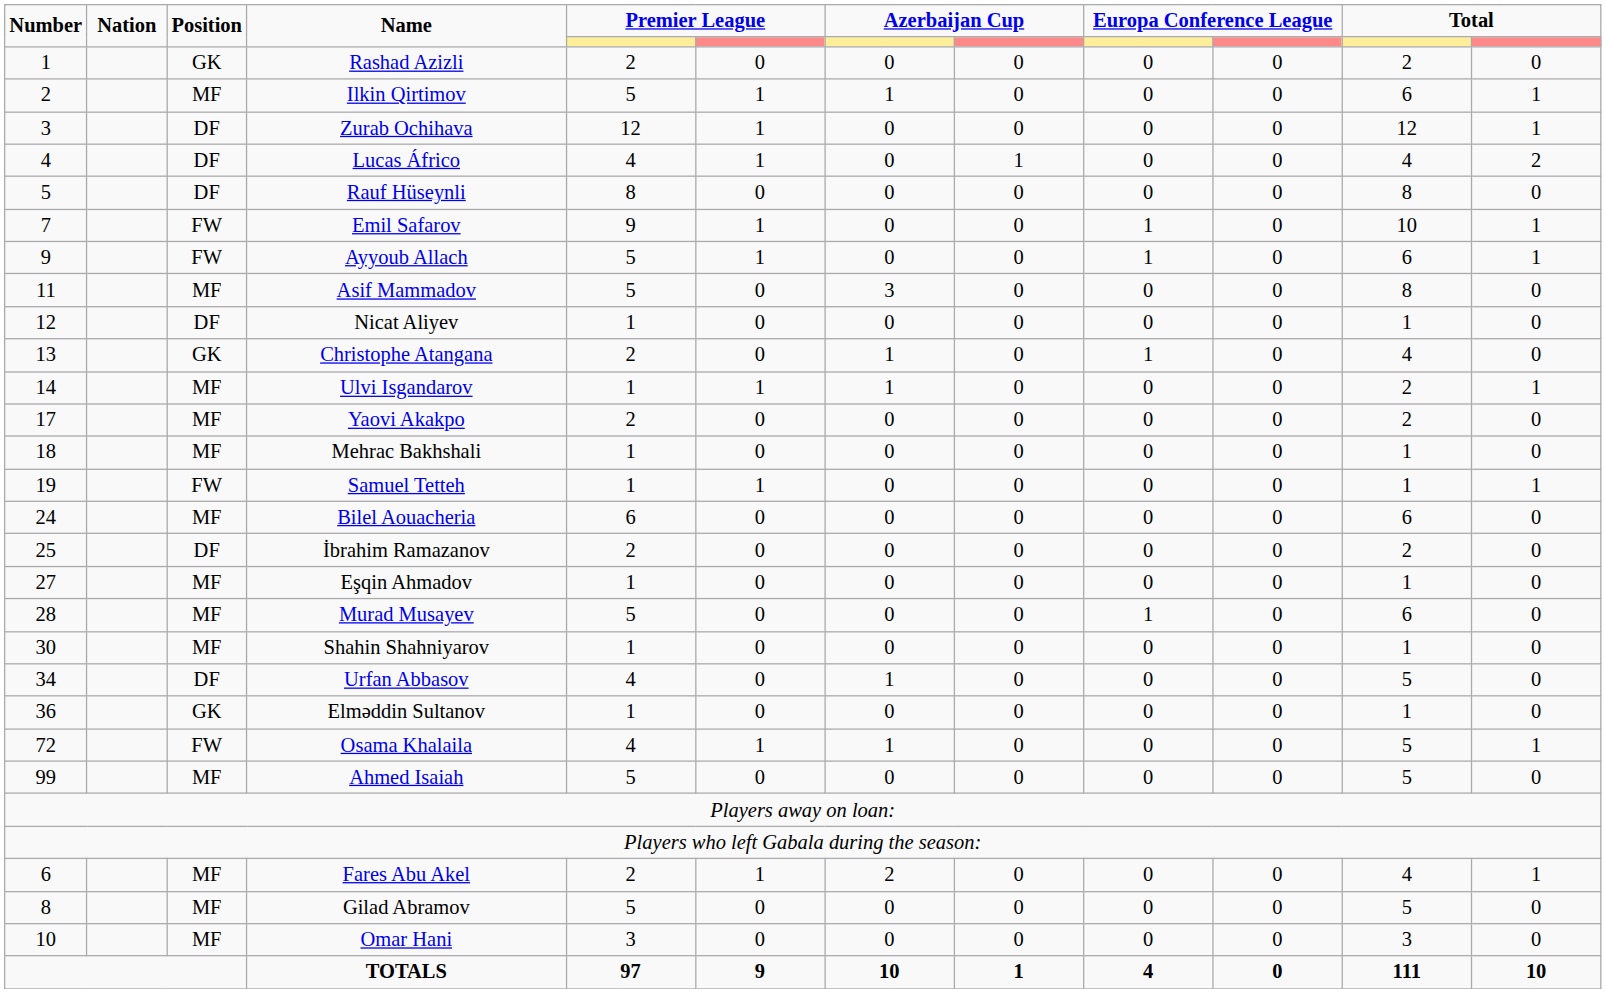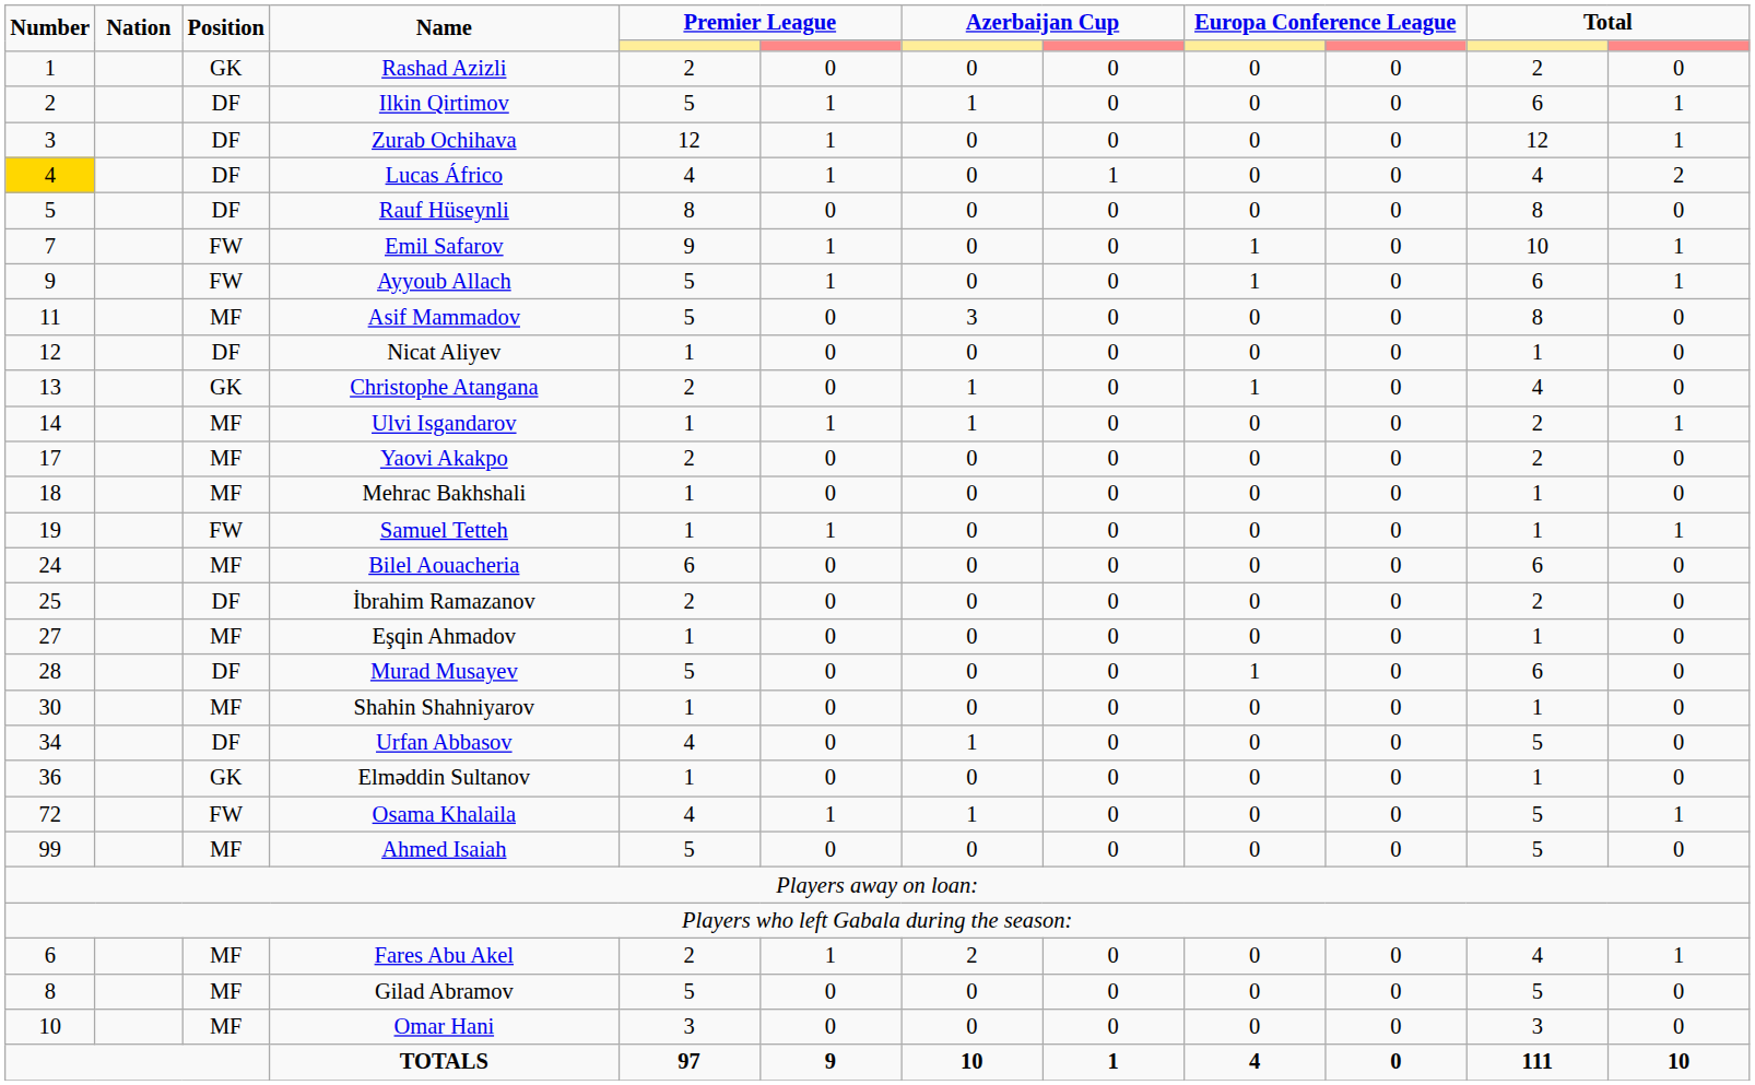 <table class="wikitable" style="text-align:center;">
 <tr>
 <td rowspan="2"  style="width:5%; text-align:center;"><strong>Number</strong></td>
 <td rowspan="2"  style="width:5%; text-align:center;"><strong>Nation</strong></td>
 <td rowspan="2"  style="width:5%; text-align:center;"><strong>Position</strong></td>
 <td rowspan="2"  style="width:20%; text-align:center;"><strong>Name</strong></td>
 <td colspan="2" style="text-align:center;"><strong><a href='#'>Premier League</a></strong></td>
 <td colspan="2" style="text-align:center;"><strong><a href='#'>Azerbaijan Cup</a></strong></td>
 <td colspan="2" style="text-align:center;"><strong><a href='#'>Europa Conference League</a></strong></td>
 <td colspan="2" style="text-align:center;"><strong>Total</strong></td>
 </tr>
 <tr>
 <th style="width:60px; background:#fe9;"></th>
 <th style="width:60px; background:#ff8888;"></th>
 <th style="width:60px; background:#fe9;"></th>
 <th style="width:60px; background:#ff8888;"></th>
 <th style="width:60px; background:#fe9;"></th>
 <th style="width:60px; background:#ff8888;"></th>
 <th style="width:60px; background:#fe9;"></th>
 <th style="width:60px; background:#ff8888;"></th>
 </tr>
 <tr>
 <td>1</td>
 <td></td>
 <td>GK</td>
 <td><a href='#'>Rashad Azizli</a></td>
 <td>2</td>
 <td>0</td>
 <td>0</td>
 <td>0</td>
 <td>0</td>
 <td>0</td>
 <td>2</td>
 <td>0</td>
 </tr>
 <tr>
 <td>2</td>
 <td></td>
-<td>MF</td>
+<td>DF</td>
 <td><a href='#'>Ilkin Qirtimov</a></td>
 <td>5</td>
 <td>1</td>
 <td>1</td>
 <td>0</td>
 <td>0</td>
 <td>0</td>
 <td>6</td>
 <td>1</td>
 </tr>
 <tr>
 <td>3</td>
 <td></td>
 <td>DF</td>
 <td><a href='#'>Zurab Ochihava</a></td>
 <td>12</td>
 <td>1</td>
 <td>0</td>
 <td>0</td>
 <td>0</td>
 <td>0</td>
 <td>12</td>
 <td>1</td>
 </tr>
 <tr>
-<td>4</td>
+<td style="background: gold;">4</td>
 <td></td>
 <td>DF</td>
 <td><a href='#'>Lucas Áfrico</a></td>
 <td>4</td>
 <td>1</td>
 <td>0</td>
 <td>1</td>
 <td>0</td>
 <td>0</td>
 <td>4</td>
 <td>2</td>
 </tr>
 <tr>
 <td>5</td>
 <td></td>
 <td>DF</td>
 <td><a href='#'>Rauf Hüseynli</a></td>
 <td>8</td>
 <td>0</td>
 <td>0</td>
 <td>0</td>
 <td>0</td>
 <td>0</td>
 <td>8</td>
 <td>0</td>
 </tr>
 <tr>
 <td>7</td>
 <td></td>
 <td>FW</td>
 <td><a href='#'>Emil Safarov</a></td>
 <td>9</td>
 <td>1</td>
 <td>0</td>
 <td>0</td>
 <td>1</td>
 <td>0</td>
 <td>10</td>
 <td>1</td>
 </tr>
 <tr>
 <td>9</td>
 <td></td>
 <td>FW</td>
 <td><a href='#'>Ayyoub Allach</a></td>
 <td>5</td>
 <td>1</td>
 <td>0</td>
 <td>0</td>
 <td>1</td>
 <td>0</td>
 <td>6</td>
 <td>1</td>
 </tr>
 <tr>
 <td>11</td>
 <td></td>
 <td>MF</td>
 <td><a href='#'>Asif Mammadov</a></td>
 <td>5</td>
 <td>0</td>
 <td>3</td>
 <td>0</td>
 <td>0</td>
 <td>0</td>
 <td>8</td>
 <td>0</td>
 </tr>
 <tr>
 <td>12</td>
 <td></td>
 <td>DF</td>
 <td>Nicat Aliyev</td>
 <td>1</td>
 <td>0</td>
 <td>0</td>
 <td>0</td>
 <td>0</td>
 <td>0</td>
 <td>1</td>
 <td>0</td>
 </tr>
 <tr>
 <td>13</td>
 <td></td>
 <td>GK</td>
 <td><a href='#'>Christophe Atangana</a></td>
 <td>2</td>
 <td>0</td>
 <td>1</td>
 <td>0</td>
 <td>1</td>
 <td>0</td>
 <td>4</td>
 <td>0</td>
 </tr>
 <tr>
 <td>14</td>
 <td></td>
 <td>MF</td>
 <td><a href='#'>Ulvi Isgandarov</a></td>
 <td>1</td>
 <td>1</td>
 <td>1</td>
 <td>0</td>
 <td>0</td>
 <td>0</td>
 <td>2</td>
 <td>1</td>
 </tr>
 <tr>
 <td>17</td>
 <td></td>
 <td>MF</td>
 <td><a href='#'>Yaovi Akakpo</a></td>
 <td>2</td>
 <td>0</td>
 <td>0</td>
 <td>0</td>
 <td>0</td>
 <td>0</td>
 <td>2</td>
 <td>0</td>
 </tr>
 <tr>
 <td>18</td>
 <td></td>
 <td>MF</td>
 <td>Mehrac Bakhshali</td>
 <td>1</td>
 <td>0</td>
 <td>0</td>
 <td>0</td>
 <td>0</td>
 <td>0</td>
 <td>1</td>
 <td>0</td>
 </tr>
 <tr>
 <td>19</td>
 <td></td>
 <td>FW</td>
 <td><a href='#'>Samuel Tetteh</a></td>
 <td>1</td>
 <td>1</td>
 <td>0</td>
 <td>0</td>
 <td>0</td>
 <td>0</td>
 <td>1</td>
 <td>1</td>
 </tr>
 <tr>
 <td>24</td>
 <td></td>
 <td>MF</td>
 <td><a href='#'>Bilel Aouacheria</a></td>
 <td>6</td>
 <td>0</td>
 <td>0</td>
 <td>0</td>
 <td>0</td>
 <td>0</td>
 <td>6</td>
 <td>0</td>
 </tr>
 <tr>
 <td>25</td>
 <td></td>
 <td>DF</td>
 <td>İbrahim Ramazanov</td>
 <td>2</td>
 <td>0</td>
 <td>0</td>
 <td>0</td>
 <td>0</td>
 <td>0</td>
 <td>2</td>
 <td>0</td>
 </tr>
 <tr>
 <td>27</td>
 <td></td>
 <td>MF</td>
 <td>Eşqin Ahmadov</td>
 <td>1</td>
 <td>0</td>
 <td>0</td>
 <td>0</td>
 <td>0</td>
 <td>0</td>
 <td>1</td>
 <td>0</td>
 </tr>
 <tr>
 <td>28</td>
 <td></td>
-<td>MF</td>
+<td>DF</td>
 <td><a href='#'>Murad Musayev</a></td>
 <td>5</td>
 <td>0</td>
 <td>0</td>
 <td>0</td>
 <td>1</td>
 <td>0</td>
 <td>6</td>
 <td>0</td>
 </tr>
 <tr>
 <td>30</td>
 <td></td>
 <td>MF</td>
 <td>Shahin Shahniyarov</td>
 <td>1</td>
 <td>0</td>
 <td>0</td>
 <td>0</td>
 <td>0</td>
 <td>0</td>
 <td>1</td>
 <td>0</td>
 </tr>
 <tr>
 <td>34</td>
 <td></td>
 <td>DF</td>
 <td><a href='#'>Urfan Abbasov</a></td>
 <td>4</td>
 <td>0</td>
 <td>1</td>
 <td>0</td>
 <td>0</td>
 <td>0</td>
 <td>5</td>
 <td>0</td>
 </tr>
 <tr>
 <td>36</td>
 <td></td>
 <td>GK</td>
 <td>Elməddin Sultanov</td>
 <td>1</td>
 <td>0</td>
 <td>0</td>
 <td>0</td>
 <td>0</td>
 <td>0</td>
 <td>1</td>
 <td>0</td>
 </tr>
 <tr>
 <td>72</td>
 <td></td>
 <td>FW</td>
 <td><a href='#'>Osama Khalaila</a></td>
 <td>4</td>
 <td>1</td>
 <td>1</td>
 <td>0</td>
 <td>0</td>
 <td>0</td>
 <td>5</td>
 <td>1</td>
 </tr>
 <tr>
 <td>99</td>
 <td></td>
 <td>MF</td>
 <td><a href='#'>Ahmed Isaiah</a></td>
 <td>5</td>
 <td>0</td>
 <td>0</td>
 <td>0</td>
 <td>0</td>
 <td>0</td>
 <td>5</td>
 <td>0</td>
 </tr>
 <tr>
 <td colspan="16"><em>Players away on loan:</em></td>
 </tr>
 <tr>
 <td colspan="16"><em>Players who left Gabala during the season:</em></td>
 </tr>
 <tr>
 <td>6</td>
 <td></td>
 <td>MF</td>
 <td><a href='#'>Fares Abu Akel</a></td>
 <td>2</td>
 <td>1</td>
 <td>2</td>
 <td>0</td>
 <td>0</td>
 <td>0</td>
 <td>4</td>
 <td>1</td>
 </tr>
 <tr>
 <td>8</td>
 <td></td>
 <td>MF</td>
 <td>Gilad Abramov</td>
 <td>5</td>
 <td>0</td>
 <td>0</td>
 <td>0</td>
 <td>0</td>
 <td>0</td>
 <td>5</td>
 <td>0</td>
 </tr>
 <tr>
 <td>10</td>
 <td></td>
 <td>MF</td>
 <td><a href='#'>Omar Hani</a></td>
 <td>3</td>
 <td>0</td>
 <td>0</td>
 <td>0</td>
 <td>0</td>
 <td>0</td>
 <td>3</td>
 <td>0</td>
 </tr>
 <tr>
 <td colspan="3"></td>
 <td><strong>TOTALS</strong></td>
 <td><strong>97</strong></td>
 <td><strong>9</strong></td>
 <td><strong>10</strong></td>
 <td><strong>1</strong></td>
 <td><strong>4</strong></td>
 <td><strong>0</strong></td>
 <td><strong>111</strong></td>
 <td><strong>10</strong></td>
 </tr>
 </table>
